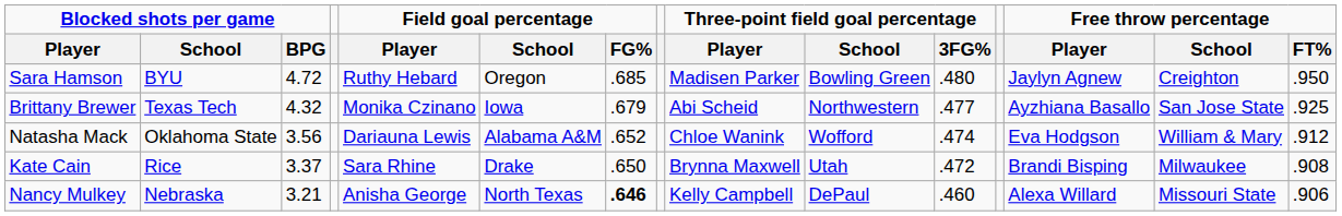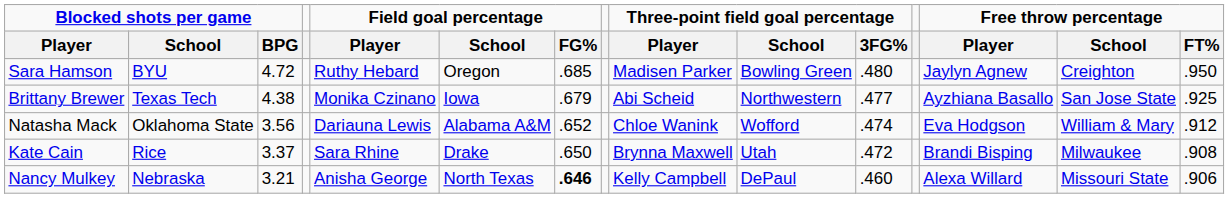 <table class="wikitable" style="text-align: left;">
 <tr>
 <td colspan=3 style="text-align:center;"><strong><a href='#'>Blocked shots per game</a></strong></td>
 <td></td>
 <td colspan=3 style="text-align:center;"><strong>Field goal percentage</strong></td>
 <td></td>
 <td colspan=3 style="text-align:center;"><strong>Three-point field goal percentage</strong></td>
 <td></td>
 <td colspan=3 style="text-align:center;"><strong>Free throw percentage</strong></td>
 </tr>
 <tr>
 <th>Player</th>
 <th>School</th>
 <th>BPG</th>
 <th></th>
 <th>Player</th>
 <th>School</th>
 <th>FG%</th>
 <th></th>
 <th>Player</th>
 <th>School</th>
 <th>3FG%</th>
 <th></th>
 <th>Player</th>
 <th>School</th>
 <th>FT%</th>
 </tr>
 <tr>
 <td><a href='#'>Sara Hamson</a></td>
 <td><a href='#'>BYU</a></td>
 <td>4.72</td>
 <td></td>
 <td><a href='#'>Ruthy Hebard</a></td>
 <td>Oregon</td>
 <td>.685</td>
 <td></td>
 <td><a href='#'>Madisen Parker</a></td>
 <td><a href='#'>Bowling Green</a></td>
 <td>.480</td>
 <td></td>
 <td><a href='#'>Jaylyn Agnew</a></td>
 <td><a href='#'>Creighton</a></td>
 <td>.950</td>
 </tr>
 <tr>
 <td><a href='#'>Brittany Brewer</a></td>
 <td><a href='#'>Texas Tech</a></td>
-<td>4.32</td>
+<td>4.38</td>
 <td></td>
 <td><a href='#'>Monika Czinano</a></td>
 <td><a href='#'>Iowa</a></td>
 <td>.679</td>
 <td></td>
 <td><a href='#'>Abi Scheid</a></td>
 <td><a href='#'>Northwestern</a></td>
 <td>.477</td>
 <td></td>
 <td><a href='#'>Ayzhiana Basallo</a></td>
 <td><a href='#'>San Jose State</a></td>
 <td>.925</td>
 </tr>
 <tr>
 <td>Natasha Mack</td>
 <td>Oklahoma State</td>
 <td>3.56</td>
 <td></td>
 <td><a href='#'>Dariauna Lewis</a></td>
 <td><a href='#'>Alabama A&M</a></td>
 <td>.652</td>
 <td></td>
 <td><a href='#'>Chloe Wanink</a></td>
 <td><a href='#'>Wofford</a></td>
 <td>.474</td>
 <td></td>
 <td><a href='#'>Eva Hodgson</a></td>
 <td><a href='#'>William & Mary</a></td>
 <td>.912</td>
 </tr>
 <tr>
 <td><a href='#'>Kate Cain</a></td>
 <td><a href='#'>Rice</a></td>
 <td>3.37</td>
 <td></td>
 <td><a href='#'>Sara Rhine</a></td>
 <td><a href='#'>Drake</a></td>
 <td>.650</td>
 <td></td>
 <td><a href='#'>Brynna Maxwell</a></td>
 <td><a href='#'>Utah</a></td>
 <td>.472</td>
 <td></td>
 <td><a href='#'>Brandi Bisping</a></td>
 <td><a href='#'>Milwaukee</a></td>
 <td>.908</td>
 </tr>
 <tr>
 <td><a href='#'>Nancy Mulkey</a></td>
 <td><a href='#'>Nebraska</a></td>
 <td>3.21</td>
 <td></td>
 <td><a href='#'>Anisha George</a></td>
 <td><a href='#'>North Texas</a></td>
 <td><strong>.646</strong></td>
 <td></td>
 <td><a href='#'>Kelly Campbell</a></td>
 <td><a href='#'>DePaul</a></td>
 <td>.460</td>
 <td></td>
 <td><a href='#'>Alexa Willard</a></td>
 <td><a href='#'>Missouri State</a></td>
 <td>.906</td>
 </tr>
 </table>
